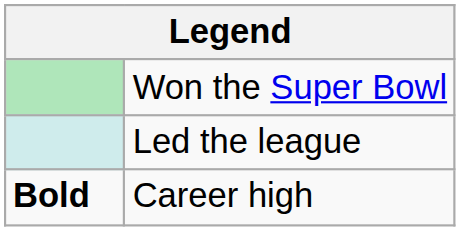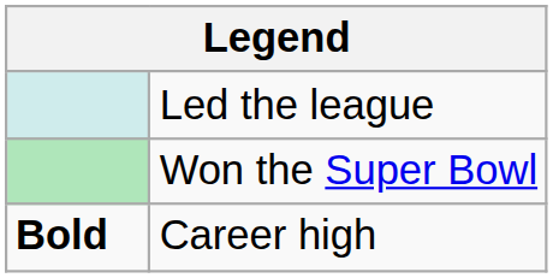 <table class="wikitable">
 <tr>
 <th colspan="2">Legend</th>
+</tr>
+<tr>
+<td style="background:#cfecec;"></td>
+<td>Led the league</td>
 </tr>
 <tr>
 <td style="background:#afe6ba; width:3em;"></td>
 <td>Won the <a href='#'>Super Bowl</a></td>
 </tr>
 <tr>
-<td style="background:#cfecec;"></td>
-<td>Led the league</td>
-</tr>
-<tr>
 <td><strong>Bold</strong></td>
 <td>Career high</td>
 </tr>
 </table>
